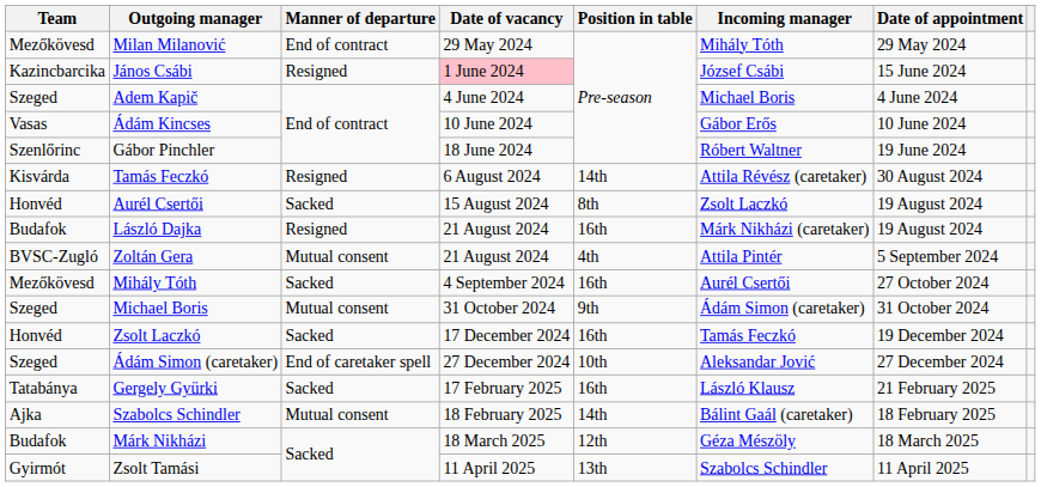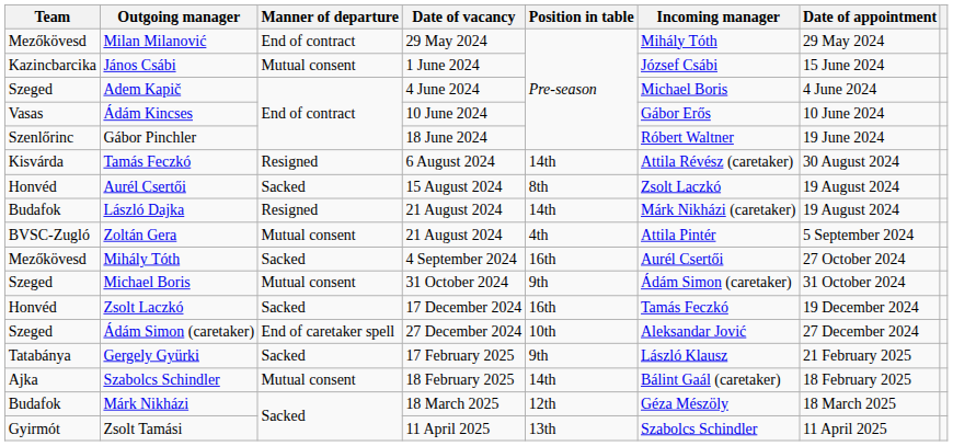 <table class="wikitable sortable">
 <tr>
 <th>Team</th>
 <th>Outgoing manager</th>
 <th>Manner of departure</th>
 <th>Date of vacancy</th>
 <th>Position in table</th>
 <th>Incoming manager</th>
 <th>Date of appointment</th>
 <th></th>
 </tr>
 <tr>
 <td>Mezőkövesd</td>
 <td> <a href='#'>Milan Milanović</a></td>
 <td>End of contract</td>
 <td>29 May 2024</td>
 <td rowspan="5"><em>Pre-season</em></td>
 <td> <a href='#'>Mihály Tóth</a></td>
 <td>29 May 2024</td>
 <td></td>
 </tr>
 <tr>
 <td>Kazincbarcika</td>
 <td> <a href='#'>János Csábi</a></td>
-<td>Resigned</td>
-<td style="background: pink;">1 June 2024</td>
+<td>Mutual consent</td>
+<td>1 June 2024</td>
 <td> <a href='#'>József Csábi</a></td>
 <td>15 June 2024</td>
 <td></td>
 </tr>
 <tr>
 <td>Szeged</td>
 <td> <a href='#'>Adem Kapič</a></td>
 <td rowspan=3>End of contract</td>
 <td>4 June 2024</td>
 <td> <a href='#'>Michael Boris</a></td>
 <td>4 June 2024</td>
 <td></td>
 </tr>
 <tr>
 <td>Vasas</td>
 <td> <a href='#'>Ádám Kincses</a></td>
 <td>10 June 2024</td>
 <td> <a href='#'>Gábor Erős</a></td>
 <td>10 June 2024</td>
 <td></td>
 </tr>
 <tr>
 <td>Szenlőrinc</td>
 <td> Gábor Pinchler</td>
 <td>18 June 2024</td>
 <td> <a href='#'>Róbert Waltner</a></td>
 <td>19 June 2024</td>
 <td></td>
 </tr>
 <tr>
 <td>Kisvárda</td>
 <td> <a href='#'>Tamás Feczkó</a></td>
 <td>Resigned</td>
 <td>6 August 2024</td>
 <td>14th</td>
 <td> <a href='#'>Attila Révész</a> (caretaker)</td>
 <td>30 August 2024</td>
 <td></td>
 </tr>
 <tr>
 <td>Honvéd</td>
 <td> <a href='#'>Aurél Csertői</a></td>
 <td>Sacked</td>
 <td>15 August 2024</td>
 <td>8th</td>
 <td> <a href='#'>Zsolt Laczkó</a></td>
 <td>19 August 2024</td>
 <td></td>
 </tr>
 <tr>
 <td>Budafok</td>
 <td> <a href='#'>László Dajka</a></td>
 <td>Resigned</td>
 <td>21 August 2024</td>
-<td>16th</td>
+<td>14th</td>
 <td> <a href='#'>Márk Nikházi</a> (caretaker)</td>
 <td>19 August 2024</td>
 <td></td>
 </tr>
 <tr>
 <td>BVSC-Zugló</td>
 <td> <a href='#'>Zoltán Gera</a></td>
 <td>Mutual consent</td>
 <td>21 August 2024</td>
 <td>4th</td>
 <td> <a href='#'>Attila Pintér</a></td>
 <td>5 September 2024</td>
 <td></td>
 </tr>
 <tr>
 <td>Mezőkövesd</td>
 <td> <a href='#'>Mihály Tóth</a></td>
 <td>Sacked</td>
 <td>4 September 2024</td>
 <td>16th</td>
 <td> <a href='#'>Aurél Csertői</a></td>
 <td>27 October 2024</td>
 <td></td>
 </tr>
 <tr>
 <td>Szeged</td>
 <td> <a href='#'>Michael Boris</a></td>
 <td>Mutual consent</td>
 <td>31 October 2024</td>
 <td>9th</td>
 <td> <a href='#'>Ádám Simon</a> (caretaker)</td>
 <td>31 October 2024</td>
 <td></td>
 </tr>
 <tr>
 <td>Honvéd</td>
 <td> <a href='#'>Zsolt Laczkó</a></td>
 <td>Sacked</td>
 <td>17 December 2024</td>
 <td>16th</td>
 <td> <a href='#'>Tamás Feczkó</a></td>
 <td>19 December 2024</td>
 <td></td>
 </tr>
 <tr>
 <td>Szeged</td>
 <td> <a href='#'>Ádám Simon</a> (caretaker)</td>
 <td>End of caretaker spell</td>
 <td>27 December 2024</td>
 <td>10th</td>
 <td> <a href='#'>Aleksandar Jović</a></td>
 <td>27 December 2024</td>
 <td></td>
 </tr>
 <tr>
 <td>Tatabánya</td>
 <td> <a href='#'>Gergely Gyürki</a></td>
 <td>Sacked</td>
 <td>17 February 2025</td>
-<td>16th</td>
+<td>9th</td>
 <td> <a href='#'>László Klausz</a></td>
 <td>21 February 2025</td>
 <td></td>
 </tr>
 <tr>
 <td>Ajka</td>
 <td> <a href='#'>Szabolcs Schindler</a></td>
 <td>Mutual consent</td>
 <td>18 February 2025</td>
 <td>14th</td>
 <td> <a href='#'>Bálint Gaál</a> (caretaker)</td>
 <td>18 February 2025</td>
 <td></td>
 </tr>
 <tr>
 <td>Budafok</td>
 <td> <a href='#'>Márk Nikházi</a></td>
 <td rowspan=2>Sacked</td>
 <td>18 March 2025</td>
 <td>12th</td>
 <td> <a href='#'>Géza Mészöly</a></td>
 <td>18 March 2025</td>
 <td></td>
 </tr>
 <tr>
 <td>Gyirmót</td>
 <td> Zsolt Tamási</td>
 <td>11 April 2025</td>
 <td>13th</td>
 <td> <a href='#'>Szabolcs Schindler</a></td>
 <td>11 April 2025</td>
 <td></td>
 </tr>
 </table>
